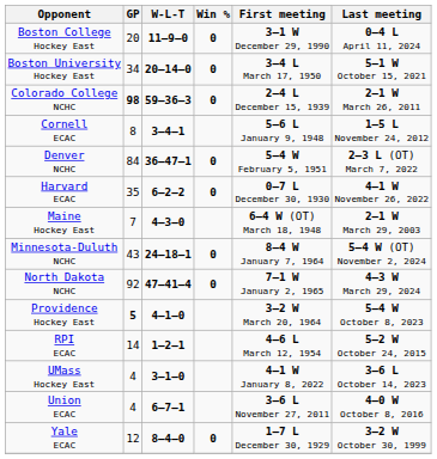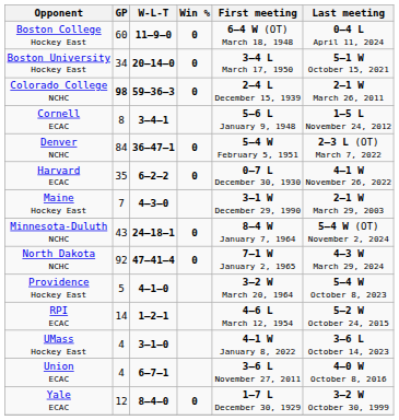 <table class="wikitable sortable" style="text-align: center;">
 <tr>
 <th>Opponent</th>
 <th>GP</th>
 <th>W-L-T</th>
 <th>Win %</th>
 <th>First meeting</th>
 <th>Last meeting</th>
 </tr>
 <tr>
 <td><a href='#'>Boston College</a><br><small>Hockey East</small></td>
-<td>20</td>
+<td>60</td>
 <td><strong><span>11–9–0</span></strong></td>
 <td><strong><span>0</span></strong></td>
-<td><strong><span>3–1 W</span></strong><br><small>December 29, 1990</small></td>
+<td><strong><span>6–4 W</span></strong> (OT)<br><small>March 18, 1948</small></td>
 <td><strong><span>0–4 L</span></strong><br><small>April 11, 2024</small></td>
 </tr>
 <tr>
 <td><a href='#'>Boston University</a><br><small>Hockey East</small></td>
 <td>34</td>
 <td><strong><span>20–14–0</span></strong></td>
 <td><strong><span>0</span></strong></td>
 <td><strong><span>3–4 L</span></strong><br><small>March 17, 1950</small></td>
 <td><strong><span>5–1 W</span></strong><br><small>October 15, 2021</small></td>
 </tr>
 <tr>
 <td><a href='#'>Colorado College</a><br><small>NCHC</small></td>
 <td><strong>98</strong></td>
 <td><strong><span>59–36–3</span></strong></td>
 <td><strong><span>0</span></strong></td>
 <td><strong><span>2–4 L</span></strong><br><small>December 15, 1939</small></td>
 <td><strong><span>2–1 W</span></strong><br><small>March 26, 2011</small></td>
 </tr>
 <tr>
 <td><a href='#'>Cornell</a><br><small>ECAC</small></td>
 <td>8</td>
 <td><strong><span>3–4–1</span></strong></td>
 <td><strong><span></span></strong></td>
 <td><strong><span>5–6 L</span></strong><br><small>January 9, 1948</small></td>
 <td><strong><span>1–5 L</span></strong><br><small>November 24, 2012</small></td>
 </tr>
 <tr>
 <td><a href='#'>Denver</a><br><small>NCHC</small></td>
 <td>84</td>
 <td><strong><span>36–47–1</span></strong></td>
 <td><strong><span>0</span></strong></td>
 <td><strong><span>5–4 W</span></strong><br><small>February 5, 1951</small></td>
 <td><strong><span>2–3 L</span></strong> (OT)<br><small>March 7, 2022</small></td>
 </tr>
 <tr>
 <td><a href='#'>Harvard</a><br><small>ECAC</small></td>
 <td>35</td>
 <td><strong><span>6–2–2</span></strong></td>
 <td><strong><span>0</span></strong></td>
 <td><strong><span>0–7 L</span></strong><br><small>December 30, 1930</small></td>
 <td><strong><span>4–1 W</span></strong><br><small>November 26, 2022</small></td>
 </tr>
 <tr>
 <td><a href='#'>Maine</a><br><small>Hockey East</small></td>
 <td>7</td>
 <td><strong><span>4–3–0</span></strong></td>
 <td><strong><span></span></strong></td>
-<td><strong><span>6–4 W</span></strong> (OT)<br><small>March 18, 1948</small></td>
+<td><strong><span>3–1 W</span></strong><br><small>December 29, 1990</small></td>
 <td><strong><span>2–1 W</span></strong><br><small>March 29, 2003</small></td>
 </tr>
 <tr>
 <td><a href='#'>Minnesota-Duluth</a><br><small>NCHC</small></td>
 <td>43</td>
 <td><strong><span>24–18–1</span></strong></td>
 <td><strong><span>0</span></strong></td>
 <td><strong><span>8–4 W</span></strong><br><small>January 7, 1964</small></td>
 <td><strong><span>5–4 W</span></strong> (OT)<br><small>November 2, 2024</small></td>
 </tr>
 <tr>
 <td><a href='#'>North Dakota</a><br><small>NCHC</small></td>
 <td>92</td>
 <td><strong><span>47–41–4</span></strong></td>
 <td><strong><span>0</span></strong></td>
 <td><strong><span>7–1 W</span></strong><br><small>January 2, 1965</small></td>
 <td><strong><span>4–3 W</span></strong><br><small>March 29, 2024</small></td>
 </tr>
 <tr>
 <td><a href='#'>Providence</a><br><small>Hockey East</small></td>
-<td><strong>5</strong></td>
+<td>5</td>
 <td><strong><span>4–1–0</span></strong></td>
 <td><strong><span></span></strong></td>
 <td><strong><span>3–2 W</span></strong><br><small>March 20, 1964</small></td>
 <td><strong><span>5–4 W</span></strong><br><small>October 8, 2023</small></td>
 </tr>
 <tr>
 <td><a href='#'>RPI</a><br><small>ECAC</small></td>
 <td>14</td>
 <td><strong><span>1–2–1</span></strong></td>
 <td><strong><span></span></strong></td>
 <td><strong><span>4–6 L</span></strong><br><small>March 12, 1954</small></td>
 <td><strong><span>5–2 W</span></strong><br><small>October 24, 2015</small></td>
 </tr>
 <tr>
 <td><a href='#'>UMass</a><br><small>Hockey East</small></td>
 <td>4</td>
 <td><strong><span>3–1–0</span></strong></td>
 <td><strong><span></span></strong></td>
 <td><strong><span>4–1 W</span></strong><br><small>January 8, 2022</small></td>
 <td><strong><span>3–6 L</span></strong><br><small>October 14, 2023</small></td>
 </tr>
 <tr>
 <td><a href='#'>Union</a><br><small>ECAC</small></td>
 <td>4</td>
 <td><strong><span>6–7–1</span></strong></td>
 <td><strong><span></span></strong></td>
 <td><strong><span>3–6 L</span></strong><br><small>November 27, 2011</small></td>
 <td><strong><span>4–0 W</span></strong><br><small>October 8, 2016</small></td>
 </tr>
 <tr>
 <td><a href='#'>Yale</a><br><small>ECAC</small></td>
 <td>12</td>
 <td><strong><span>8–4–0</span></strong></td>
 <td><strong><span>0</span></strong></td>
 <td><strong><span>1–7 L</span></strong><br><small>December 30, 1929</small></td>
 <td><strong><span>3–2 W</span></strong><br><small>October 30, 1999</small></td>
 </tr>
 <tr>
 </tr>
 </table>
